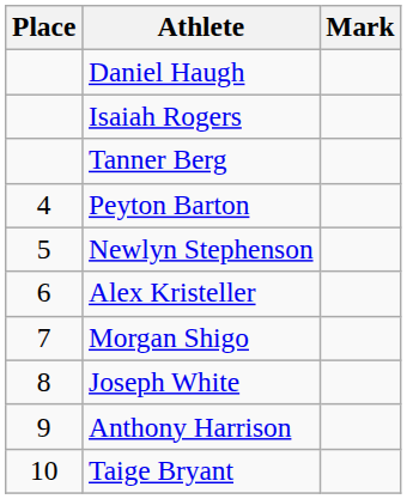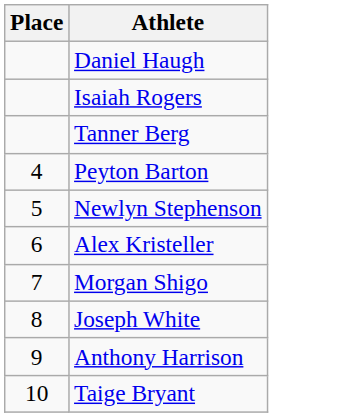 <table class="wikitable">
 <tr>
 <th>Place</th>
 <th>Athlete</th>
-<th>Mark</th>
 </tr>
 <tr>
 <td align=center></td>
 <td><a href='#'>Daniel Haugh</a></td>
-<td></td>
 </tr>
 <tr>
 <td align=center></td>
 <td><a href='#'>Isaiah Rogers</a></td>
-<td></td>
 </tr>
 <tr>
 <td align=center></td>
 <td><a href='#'>Tanner Berg</a></td>
-<td></td>
 </tr>
 <tr>
 <td align=center>4</td>
 <td><a href='#'>Peyton Barton</a></td>
-<td></td>
 </tr>
 <tr>
 <td align=center>5</td>
 <td><a href='#'>Newlyn Stephenson</a></td>
-<td></td>
 </tr>
 <tr>
 <td align=center>6</td>
 <td><a href='#'>Alex Kristeller</a></td>
-<td></td>
 </tr>
 <tr>
 <td align=center>7</td>
 <td><a href='#'>Morgan Shigo</a></td>
-<td></td>
 </tr>
 <tr>
 <td align=center>8</td>
 <td><a href='#'>Joseph White</a></td>
-<td></td>
 </tr>
 <tr>
 <td align=center>9</td>
 <td><a href='#'>Anthony Harrison</a></td>
-<td></td>
 </tr>
 <tr>
 <td align=center>10</td>
 <td><a href='#'>Taige Bryant</a></td>
-<td></td>
 </tr>
 </table>
